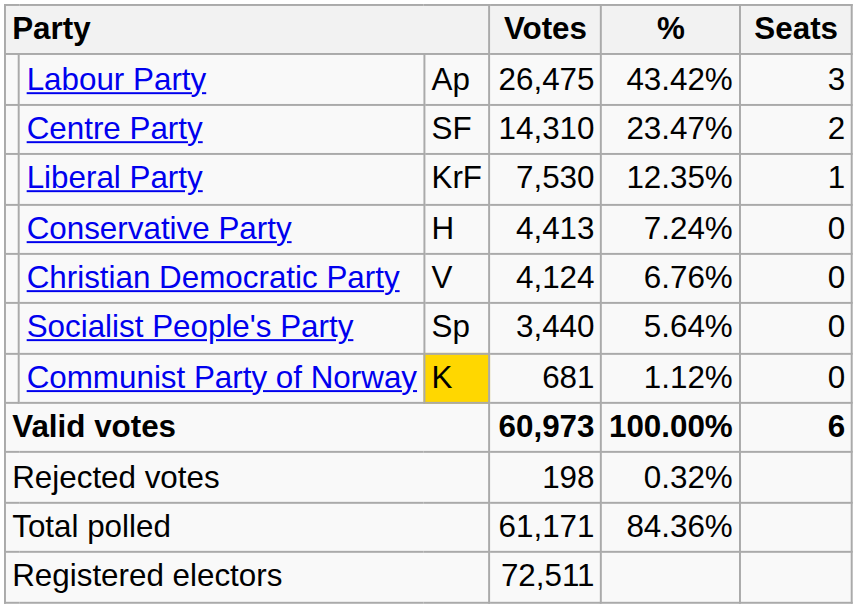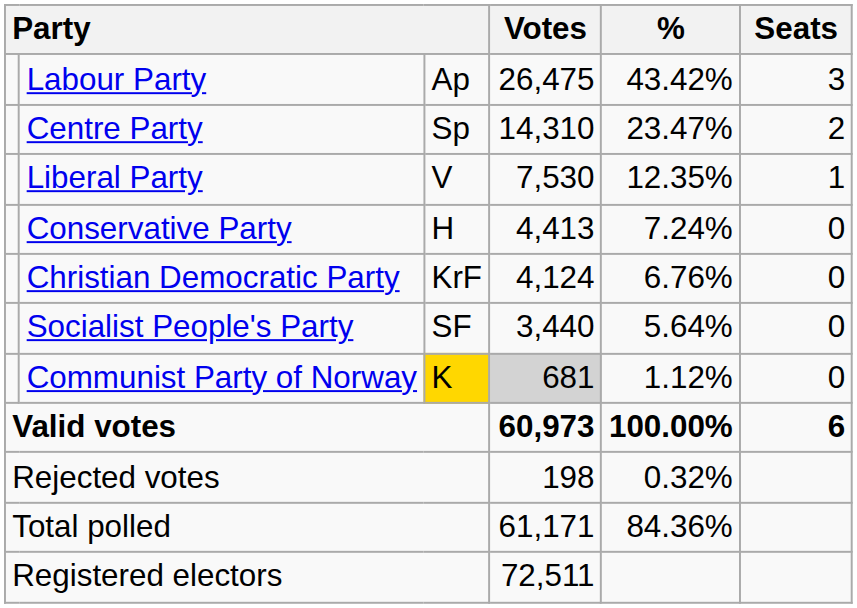 <table class="wikitable" border="1" style="text-align:right;">
 <tr>
 <th style="text-align:left;" colspan=3>Party</th>
 <th align=center width="50">Votes</th>
 <th align=center width="50">%</th>
 <th align=center width="50">Seats</th>
 </tr>
 <tr>
 <td></td>
 <td align=left><a href='#'>Labour Party</a></td>
 <td align=left>Ap</td>
 <td>26,475</td>
 <td>43.42%</td>
 <td>3</td>
 </tr>
 <tr>
 <td></td>
 <td align=left><a href='#'>Centre Party</a></td>
-<td align=left>SF</td>
+<td align=left>Sp</td>
 <td>14,310</td>
 <td>23.47%</td>
 <td>2</td>
 </tr>
 <tr>
 <td></td>
 <td align=left><a href='#'>Liberal Party</a></td>
-<td align=left>KrF</td>
+<td align=left>V</td>
 <td>7,530</td>
 <td>12.35%</td>
 <td>1</td>
 </tr>
 <tr>
 <td></td>
 <td align=left><a href='#'>Conservative Party</a></td>
 <td align=left>H</td>
 <td>4,413</td>
 <td>7.24%</td>
 <td>0</td>
 </tr>
 <tr>
 <td></td>
 <td align=left><a href='#'>Christian Democratic Party</a></td>
-<td align=left>V</td>
+<td align=left>KrF</td>
 <td>4,124</td>
 <td>6.76%</td>
 <td>0</td>
 </tr>
 <tr>
 <td></td>
 <td align=left><a href='#'>Socialist People's Party</a></td>
-<td align=left>Sp</td>
+<td align=left>SF</td>
 <td>3,440</td>
 <td>5.64%</td>
 <td>0</td>
 </tr>
 <tr>
 <td></td>
 <td align=left><a href='#'>Communist Party of Norway</a></td>
 <td align=left style="background: gold;">K</td>
-<td>681</td>
+<td style="background: lightgrey;">681</td>
 <td>1.12%</td>
 <td>0</td>
 </tr>
 <tr style="font-weight:bold">
 <td align=left colspan=3>Valid votes</td>
 <td>60,973</td>
 <td>100.00%</td>
 <td>6</td>
 </tr>
 <tr>
 <td align=left colspan=3>Rejected votes</td>
 <td>198</td>
 <td>0.32%</td>
 <td></td>
 </tr>
 <tr>
 <td align=left colspan=3>Total polled</td>
 <td>61,171</td>
 <td>84.36%</td>
 <td></td>
 </tr>
 <tr>
 <td align=left colspan=3>Registered electors</td>
 <td>72,511</td>
 <td></td>
 <td></td>
 </tr>
 </table>
